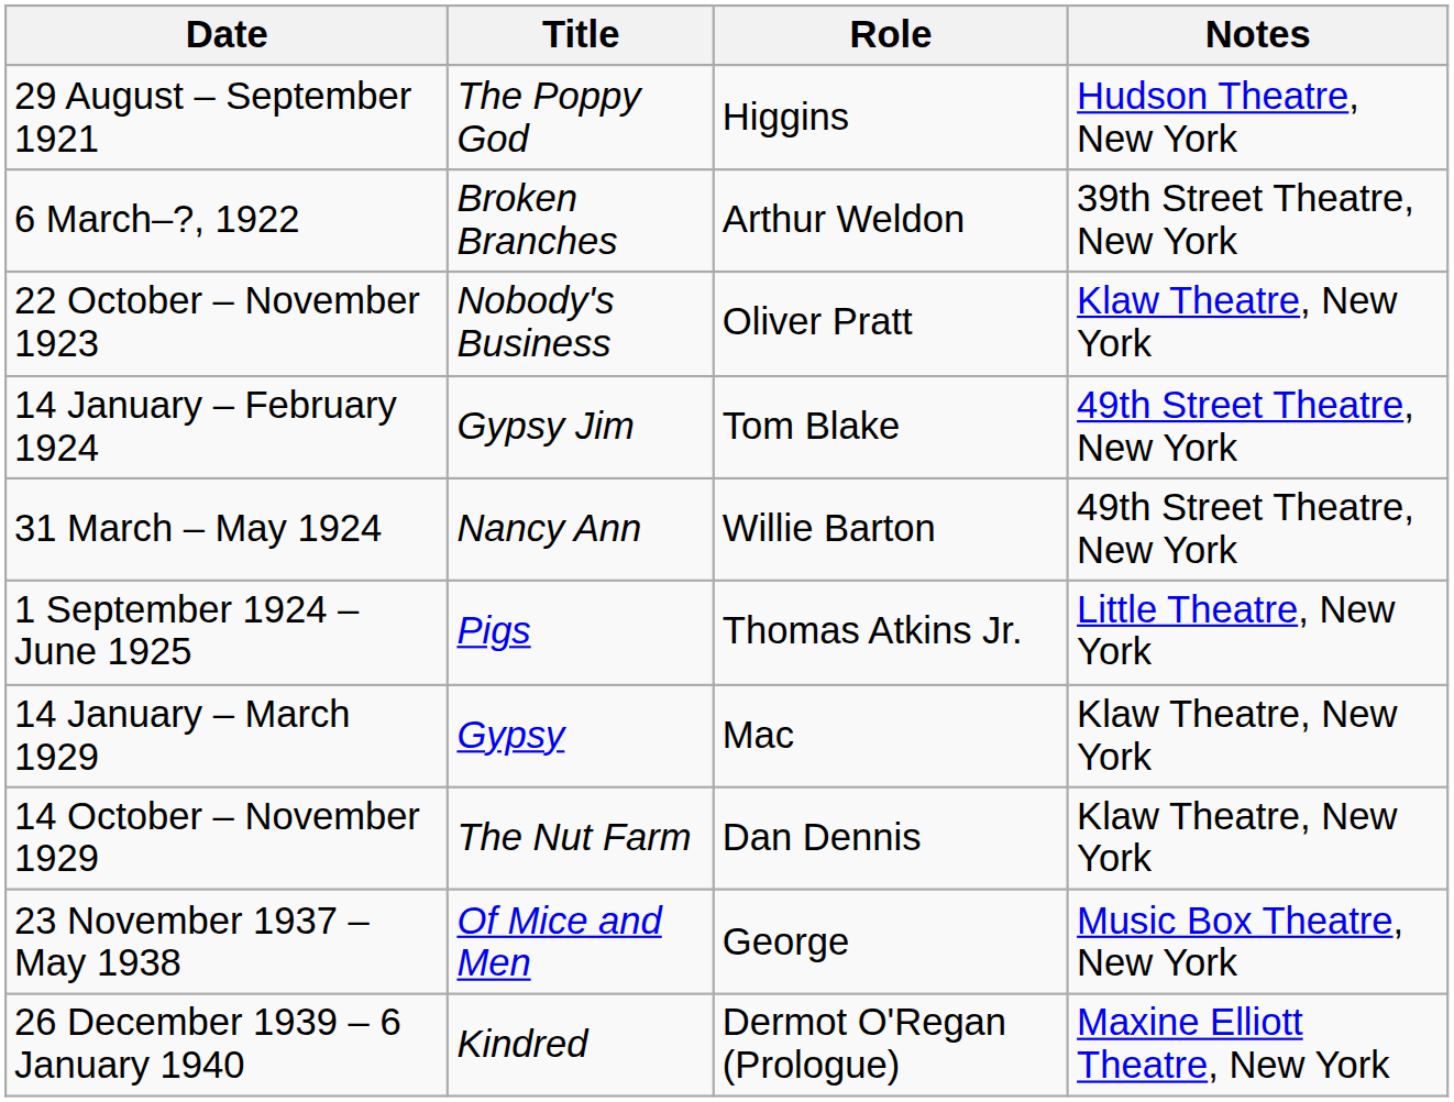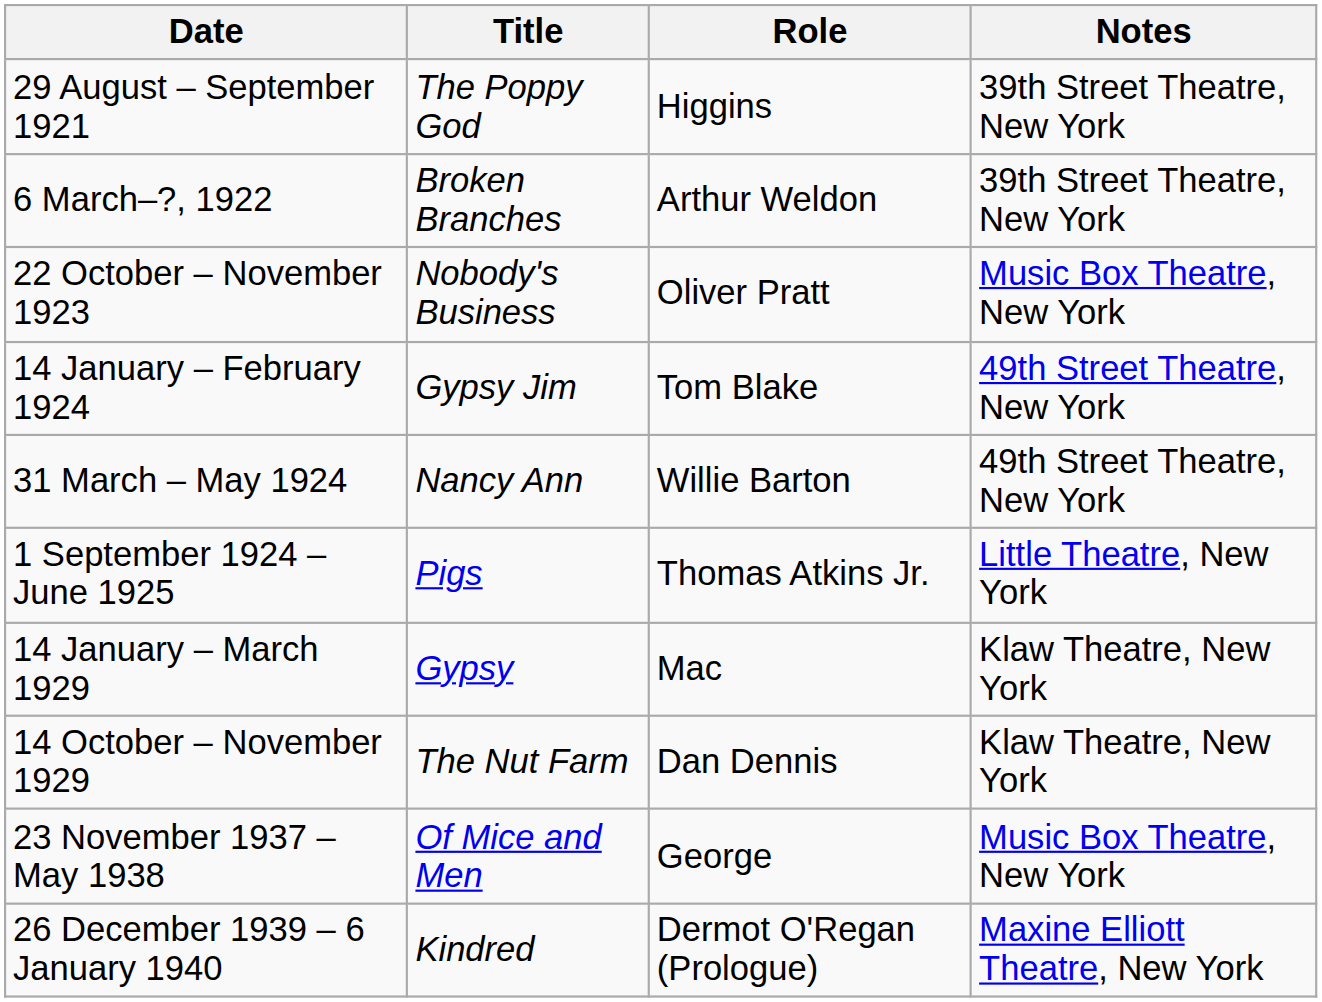 <table class="wikitable">
 <tr>
 <th>Date</th>
 <th>Title</th>
 <th>Role</th>
 <th>Notes</th>
 </tr>
 <tr>
 <td>29 August – September 1921</td>
 <td><em>The Poppy God</em></td>
 <td>Higgins</td>
-<td><a href='#'>Hudson Theatre</a>, New York</td>
+<td>39th Street Theatre, New York</td>
 </tr>
 <tr>
 <td>6 March–?, 1922</td>
 <td><em>Broken Branches</em></td>
 <td>Arthur Weldon</td>
 <td>39th Street Theatre, New York</td>
 </tr>
 <tr>
 <td>22 October – November 1923</td>
 <td><em>Nobody's Business</em></td>
 <td>Oliver Pratt</td>
-<td><a href='#'>Klaw Theatre</a>, New York</td>
+<td><a href='#'>Music Box Theatre</a>, New York</td>
 </tr>
 <tr>
 <td>14 January – February 1924</td>
 <td><em>Gypsy Jim</em></td>
 <td>Tom Blake</td>
 <td><a href='#'>49th Street Theatre</a>, New York</td>
 </tr>
 <tr>
 <td>31 March – May 1924</td>
 <td><em>Nancy Ann</em></td>
 <td>Willie Barton</td>
 <td>49th Street Theatre, New York</td>
 </tr>
 <tr>
 <td>1 September 1924 – June 1925</td>
 <td><em><a href='#'>Pigs</a></em></td>
 <td>Thomas Atkins Jr.</td>
 <td><a href='#'>Little Theatre</a>, New York</td>
 </tr>
 <tr>
 <td>14 January – March 1929</td>
 <td><em><a href='#'>Gypsy</a></em></td>
 <td>Mac</td>
 <td>Klaw Theatre, New York</td>
 </tr>
 <tr>
 <td>14 October – November 1929</td>
 <td><em>The Nut Farm</em></td>
 <td>Dan Dennis</td>
 <td>Klaw Theatre, New York</td>
 </tr>
 <tr>
 <td>23 November 1937 – May 1938</td>
 <td><em><a href='#'>Of Mice and Men</a></em></td>
 <td>George</td>
 <td><a href='#'>Music Box Theatre</a>, New York</td>
 </tr>
 <tr>
 <td>26 December 1939 – 6 January 1940</td>
 <td><em>Kindred</em></td>
 <td>Dermot O'Regan (Prologue)</td>
 <td><a href='#'>Maxine Elliott Theatre</a>, New York</td>
 </tr>
 </table>
